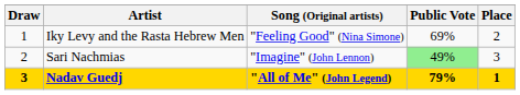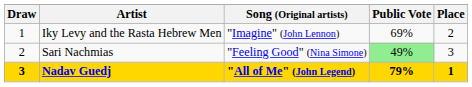 <table class="sortable wikitable" style="margin: 1em auto 1em auto; text-align:center">
 <tr>
 </tr>
 <tr>
 <th>Draw</th>
 <th>Artist</th>
 <th>Song <small>(Original artists)</small></th>
 <th>Public Vote</th>
 <th>Place</th>
 </tr>
 <tr>
 <td>1</td>
 <td align="left">Iky Levy and the Rasta Hebrew Men</td>
-<td align="left">"<a href='#'>Feeling Good</a>" <small>(<a href='#'>Nina Simone</a>)</small></td>
+<td align="left">"<a href='#'>Imagine</a>" <small>(<a href='#'>John Lennon</a>)</small></td>
 <td>69%</td>
 <td>2</td>
 </tr>
 <tr>
 <td>2</td>
 <td align="left">Sari Nachmias</td>
-<td align="left">"<a href='#'>Imagine</a>" <small>(<a href='#'>John Lennon</a>)</small></td>
+<td align="left">"<a href='#'>Feeling Good</a>" <small>(<a href='#'>Nina Simone</a>)</small></td>
 <td style="background: lightgreen;">49%</td>
 <td>3</td>
 </tr>
 <tr style="font-weight:bold; background:gold;">
 <td>3</td>
 <td align="left"><a href='#'>Nadav Guedj</a></td>
 <td align="left">"<a href='#'>All of Me</a>" <small>(<a href='#'>John Legend</a>)</small></td>
 <td>79%</td>
 <td>1</td>
 </tr>
 </table>
